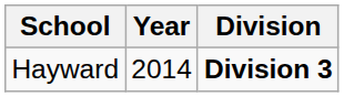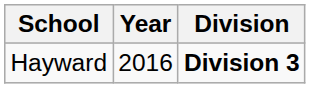 <table class="wikitable">
 <tr>
 <th>School</th>
 <th>Year</th>
 <th>Division</th>
 </tr>
 <tr>
 <td>Hayward</td>
-<td>2014</td>
+<td>2016</td>
 <td><strong>Division 3</strong></td>
 </tr>
 </table>
